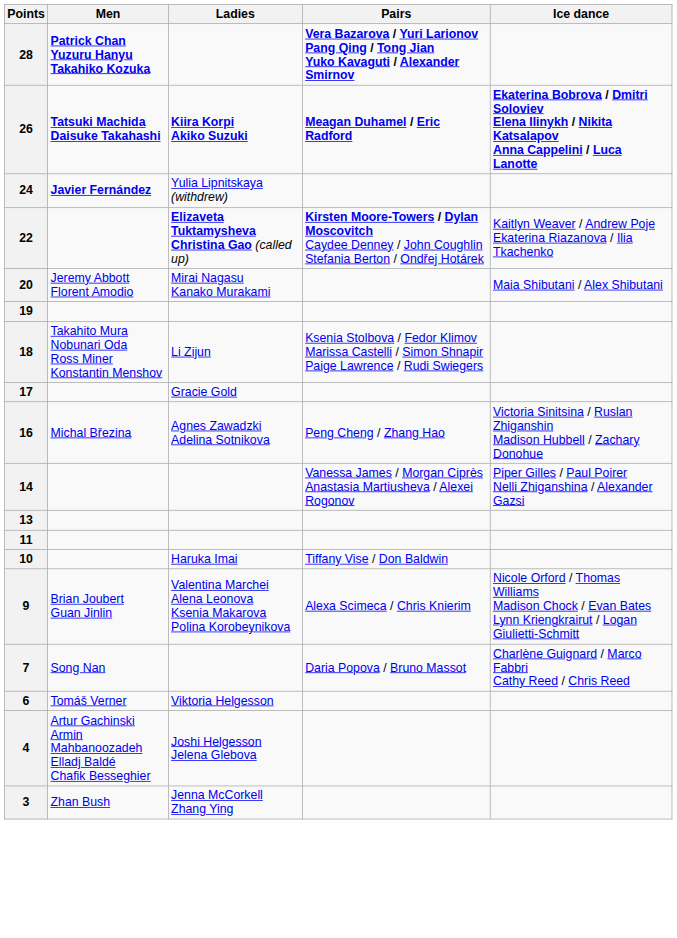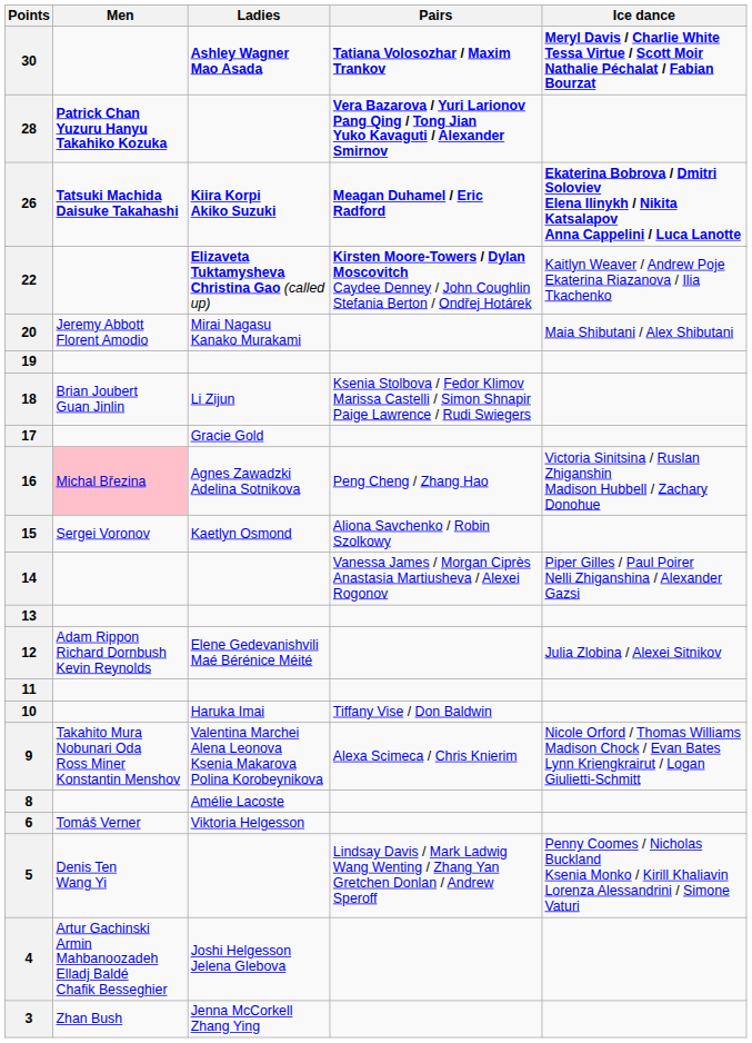 <table class="wikitable">
 <tr>
 <th>Points</th>
 <th>Men</th>
 <th>Ladies</th>
 <th>Pairs</th>
 <th>Ice dance</th>
+</tr>
+<tr>
+<th>30</th>
+<td></td>
+<td> <strong><a href='#'>Ashley Wagner</a></strong> <br>  <strong><a href='#'>Mao Asada</a></strong></td>
+<td> <strong><a href='#'>Tatiana Volosozhar</a> / <a href='#'>Maxim Trankov</a></strong></td>
+<td> <strong><a href='#'>Meryl Davis</a> / <a href='#'>Charlie White</a></strong> <br>  <strong><a href='#'>Tessa Virtue</a> / <a href='#'>Scott Moir</a></strong> <br>  <strong><a href='#'>Nathalie Péchalat</a> / <a href='#'>Fabian Bourzat</a></strong></td>
 </tr>
 <tr>
 <th>28</th>
 <td> <strong><a href='#'>Patrick Chan</a></strong> <br>  <strong><a href='#'>Yuzuru Hanyu</a></strong> <br>  <strong><a href='#'>Takahiko Kozuka</a></strong></td>
 <td></td>
 <td> <strong><a href='#'>Vera Bazarova</a> / <a href='#'>Yuri Larionov</a></strong> <br>  <strong><a href='#'>Pang Qing</a> / <a href='#'>Tong Jian</a></strong> <br>  <strong><a href='#'>Yuko Kavaguti</a> / <a href='#'>Alexander Smirnov</a></strong></td>
 <td></td>
 </tr>
 <tr>
 <th>26</th>
 <td> <strong><a href='#'>Tatsuki Machida</a></strong> <br>  <strong><a href='#'>Daisuke Takahashi</a></strong></td>
 <td> <strong><a href='#'>Kiira Korpi</a></strong> <br>  <strong><a href='#'>Akiko Suzuki</a></strong></td>
 <td> <strong><a href='#'>Meagan Duhamel</a> / <a href='#'>Eric Radford</a></strong></td>
 <td> <strong><a href='#'>Ekaterina Bobrova</a> / <a href='#'>Dmitri Soloviev</a></strong> <br>  <strong><a href='#'>Elena Ilinykh</a> / <a href='#'>Nikita Katsalapov</a></strong> <br>  <strong><a href='#'>Anna Cappelini</a> / <a href='#'>Luca Lanotte</a></strong></td>
-</tr>
-<tr>
-<th>24</th>
-<td> <strong><a href='#'>Javier Fernández</a></strong></td>
-<td> <a href='#'>Yulia Lipnitskaya</a> <em>(withdrew)</em></td>
-<td></td>
-<td></td>
 </tr>
 <tr>
 <th>22</th>
 <td></td>
 <td> <strong><a href='#'>Elizaveta Tuktamysheva</a></strong> <br>  <strong><a href='#'>Christina Gao</a></strong> <em>(called up)</em></td>
 <td> <strong><a href='#'>Kirsten Moore-Towers</a> / <a href='#'>Dylan Moscovitch</a></strong> <br>  <a href='#'>Caydee Denney</a> / <a href='#'>John Coughlin</a> <br>  <a href='#'>Stefania Berton</a> / <a href='#'>Ondřej Hotárek</a></td>
 <td> <a href='#'>Kaitlyn Weaver</a> / <a href='#'>Andrew Poje</a> <br>  <a href='#'>Ekaterina Riazanova</a> / <a href='#'>Ilia Tkachenko</a></td>
 </tr>
 <tr>
 <th>20</th>
 <td> <a href='#'>Jeremy Abbott</a> <br>  <a href='#'>Florent Amodio</a></td>
 <td> <a href='#'>Mirai Nagasu</a> <br>  <a href='#'>Kanako Murakami</a></td>
 <td></td>
 <td> <a href='#'>Maia Shibutani</a> / <a href='#'>Alex Shibutani</a></td>
 </tr>
 <tr>
 <th>19</th>
 <td></td>
 <td></td>
 <td></td>
 <td></td>
 </tr>
 <tr>
 <th>18</th>
-<td> <a href='#'>Takahito Mura</a> <br>  <a href='#'>Nobunari Oda</a> <br>  <a href='#'>Ross Miner</a> <br>  <a href='#'>Konstantin Menshov</a></td>
+<td> <a href='#'>Brian Joubert</a> <br>  <a href='#'>Guan Jinlin</a></td>
 <td> <a href='#'>Li Zijun</a></td>
 <td> <a href='#'>Ksenia Stolbova</a> / <a href='#'>Fedor Klimov</a> <br>  <a href='#'>Marissa Castelli</a> / <a href='#'>Simon Shnapir</a> <br>  <a href='#'>Paige Lawrence</a> / <a href='#'>Rudi Swiegers</a></td>
 <td></td>
 </tr>
 <tr>
 <th>17</th>
 <td></td>
 <td> <a href='#'>Gracie Gold</a></td>
 <td></td>
 <td></td>
 </tr>
 <tr>
 <th>16</th>
-<td> <a href='#'>Michal Březina</a></td>
+<td style="background: pink;"> <a href='#'>Michal Březina</a></td>
 <td> <a href='#'>Agnes Zawadzki</a> <br>  <a href='#'>Adelina Sotnikova</a></td>
 <td> <a href='#'>Peng Cheng</a> / <a href='#'>Zhang Hao</a></td>
 <td> <a href='#'>Victoria Sinitsina</a> / <a href='#'>Ruslan Zhiganshin</a> <br>  <a href='#'>Madison Hubbell</a> / <a href='#'>Zachary Donohue</a></td>
+</tr>
+<tr>
+<th>15</th>
+<td> <a href='#'>Sergei Voronov</a></td>
+<td> <a href='#'>Kaetlyn Osmond</a></td>
+<td> <a href='#'>Aliona Savchenko</a> / <a href='#'>Robin Szolkowy</a></td>
+<td></td>
 </tr>
 <tr>
 <th>14</th>
 <td></td>
 <td></td>
 <td> <a href='#'>Vanessa James</a> / <a href='#'>Morgan Ciprès</a> <br>  <a href='#'>Anastasia Martiusheva</a> / <a href='#'>Alexei Rogonov</a></td>
 <td> <a href='#'>Piper Gilles</a> / <a href='#'>Paul Poirer</a> <br>  <a href='#'>Nelli Zhiganshina</a> / <a href='#'>Alexander Gazsi</a></td>
 </tr>
 <tr>
 <th>13</th>
 <td></td>
 <td></td>
 <td></td>
 <td></td>
+</tr>
+<tr>
+<th>12</th>
+<td> <a href='#'>Adam Rippon</a> <br>  <a href='#'>Richard Dornbush</a> <br>  <a href='#'>Kevin Reynolds</a></td>
+<td> <a href='#'>Elene Gedevanishvili</a> <br>  <a href='#'>Maé Bérénice Méité</a></td>
+<td></td>
+<td> <a href='#'>Julia Zlobina</a> / <a href='#'>Alexei Sitnikov</a></td>
 </tr>
 <tr>
 <th>11</th>
 <td></td>
 <td></td>
 <td></td>
 <td></td>
 </tr>
 <tr>
 <th>10</th>
 <td></td>
 <td> <a href='#'>Haruka Imai</a></td>
 <td> <a href='#'>Tiffany Vise</a> / <a href='#'>Don Baldwin</a></td>
 <td></td>
 </tr>
 <tr>
 <th>9</th>
-<td> <a href='#'>Brian Joubert</a> <br>  <a href='#'>Guan Jinlin</a></td>
+<td> <a href='#'>Takahito Mura</a> <br>  <a href='#'>Nobunari Oda</a> <br>  <a href='#'>Ross Miner</a> <br>  <a href='#'>Konstantin Menshov</a></td>
 <td> <a href='#'>Valentina Marchei</a> <br>  <a href='#'>Alena Leonova</a> <br>  <a href='#'>Ksenia Makarova</a> <br>  <a href='#'>Polina Korobeynikova</a></td>
 <td> <a href='#'>Alexa Scimeca</a> / <a href='#'>Chris Knierim</a></td>
 <td> <a href='#'>Nicole Orford</a> / <a href='#'>Thomas Williams</a> <br>  <a href='#'>Madison Chock</a> / <a href='#'>Evan Bates</a> <br>  <a href='#'>Lynn Kriengkrairut</a> / <a href='#'>Logan Giulietti-Schmitt</a></td>
 </tr>
 <tr>
-<th>7</th>
-<td> <a href='#'>Song Nan</a></td>
+<th>8</th>
 <td></td>
-<td> <a href='#'>Daria Popova</a> / <a href='#'>Bruno Massot</a></td>
-<td> <a href='#'>Charlène Guignard</a> / <a href='#'>Marco Fabbri</a> <br>  <a href='#'>Cathy Reed</a> / <a href='#'>Chris Reed</a></td>
+<td> <a href='#'>Amélie Lacoste</a></td>
+<td></td>
+<td></td>
 </tr>
 <tr>
 <th>6</th>
 <td> <a href='#'>Tomáš Verner</a></td>
 <td> <a href='#'>Viktoria Helgesson</a></td>
 <td></td>
 <td></td>
+</tr>
+<tr>
+<th>5</th>
+<td> <a href='#'>Denis Ten</a> <br>  <a href='#'>Wang Yi</a></td>
+<td></td>
+<td> <a href='#'>Lindsay Davis</a> / <a href='#'>Mark Ladwig</a> <br>  <a href='#'>Wang Wenting</a> / <a href='#'>Zhang Yan</a> <br>  <a href='#'>Gretchen Donlan</a> / <a href='#'>Andrew Speroff</a></td>
+<td> <a href='#'>Penny Coomes</a> / <a href='#'>Nicholas Buckland</a> <br>  <a href='#'>Ksenia Monko</a> / <a href='#'>Kirill Khaliavin</a> <br>  <a href='#'>Lorenza Alessandrini</a> / <a href='#'>Simone Vaturi</a></td>
 </tr>
 <tr>
 <th>4</th>
 <td> <a href='#'>Artur Gachinski</a> <br>  <a href='#'>Armin Mahbanoozadeh</a> <br>  <a href='#'>Elladj Baldé</a> <br>  <a href='#'>Chafik Besseghier</a></td>
 <td> <a href='#'>Joshi Helgesson</a> <br>  <a href='#'>Jelena Glebova</a></td>
 <td></td>
 <td></td>
 </tr>
 <tr>
 <th>3</th>
 <td> <a href='#'>Zhan Bush</a></td>
 <td> <a href='#'>Jenna McCorkell</a> <br>  <a href='#'>Zhang Ying</a></td>
 <td></td>
 <td></td>
 </tr>
 </table>
